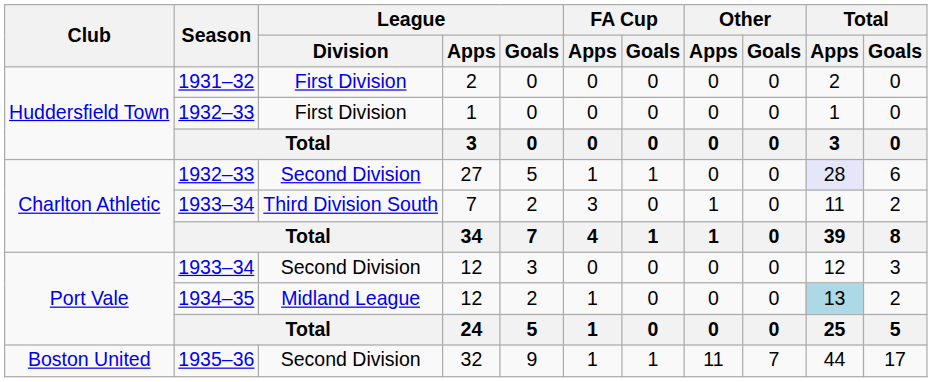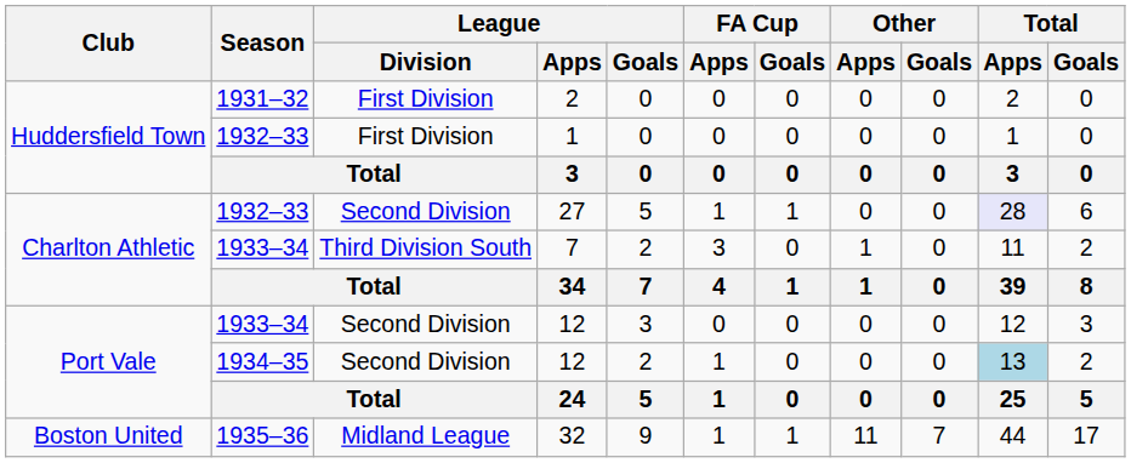 <table class="wikitable" style="text-align: center;">
 <tr>
 <th rowspan="2">Club</th>
 <th rowspan="2">Season</th>
 <th colspan="3">League</th>
 <th colspan="2">FA Cup</th>
 <th colspan="2">Other</th>
 <th colspan="2">Total</th>
 </tr>
 <tr>
 <th>Division</th>
 <th>Apps</th>
 <th>Goals</th>
 <th>Apps</th>
 <th>Goals</th>
 <th>Apps</th>
 <th>Goals</th>
 <th>Apps</th>
 <th>Goals</th>
 </tr>
 <tr>
 <td rowspan="3"><a href='#'>Huddersfield Town</a></td>
 <td><a href='#'>1931–32</a></td>
 <td><a href='#'>First Division</a></td>
 <td>2</td>
 <td>0</td>
 <td>0</td>
 <td>0</td>
 <td>0</td>
 <td>0</td>
 <td>2</td>
 <td>0</td>
 </tr>
 <tr>
 <td><a href='#'>1932–33</a></td>
 <td>First Division</td>
 <td>1</td>
 <td>0</td>
 <td>0</td>
 <td>0</td>
 <td>0</td>
 <td>0</td>
 <td>1</td>
 <td>0</td>
 </tr>
 <tr>
 <th colspan="2">Total</th>
 <th>3</th>
 <th>0</th>
 <th>0</th>
 <th>0</th>
 <th>0</th>
 <th>0</th>
 <th>3</th>
 <th>0</th>
 </tr>
 <tr>
 <td rowspan="3"><a href='#'>Charlton Athletic</a></td>
 <td><a href='#'>1932–33</a></td>
 <td><a href='#'>Second Division</a></td>
 <td>27</td>
 <td>5</td>
 <td>1</td>
 <td>1</td>
 <td>0</td>
 <td>0</td>
 <td style="background: lavender;">28</td>
 <td>6</td>
 </tr>
 <tr>
 <td><a href='#'>1933–34</a></td>
 <td><a href='#'>Third Division South</a></td>
 <td>7</td>
 <td>2</td>
 <td>3</td>
 <td>0</td>
 <td>1</td>
 <td>0</td>
 <td>11</td>
 <td>2</td>
 </tr>
 <tr>
 <th colspan="2">Total</th>
 <th>34</th>
 <th>7</th>
 <th>4</th>
 <th>1</th>
 <th>1</th>
 <th>0</th>
 <th>39</th>
 <th>8</th>
 </tr>
 <tr>
 <td rowspan="3"><a href='#'>Port Vale</a></td>
 <td><a href='#'>1933–34</a></td>
 <td>Second Division</td>
 <td>12</td>
 <td>3</td>
 <td>0</td>
 <td>0</td>
 <td>0</td>
 <td>0</td>
 <td>12</td>
 <td>3</td>
 </tr>
 <tr>
 <td><a href='#'>1934–35</a></td>
-<td><a href='#'>Midland League</a></td>
+<td>Second Division</td>
 <td>12</td>
 <td>2</td>
 <td>1</td>
 <td>0</td>
 <td>0</td>
 <td>0</td>
 <td style="background: lightblue;">13</td>
 <td>2</td>
 </tr>
 <tr>
 <th colspan="2">Total</th>
 <th>24</th>
 <th>5</th>
 <th>1</th>
 <th>0</th>
 <th>0</th>
 <th>0</th>
 <th>25</th>
 <th>5</th>
 </tr>
 <tr>
 <td><a href='#'>Boston United</a></td>
 <td><a href='#'>1935–36</a></td>
-<td>Second Division</td>
+<td><a href='#'>Midland League</a></td>
 <td>32</td>
 <td>9</td>
 <td>1</td>
 <td>1</td>
 <td>11</td>
 <td>7</td>
 <td>44</td>
 <td>17</td>
 </tr>
 </table>
